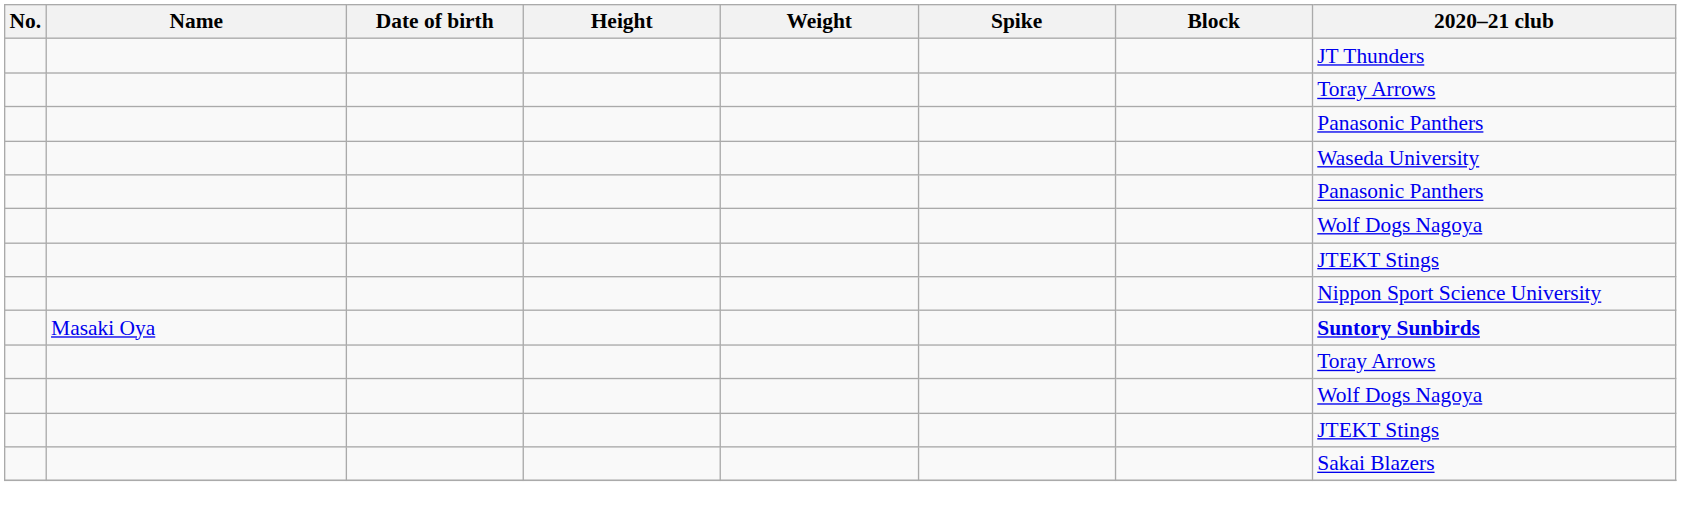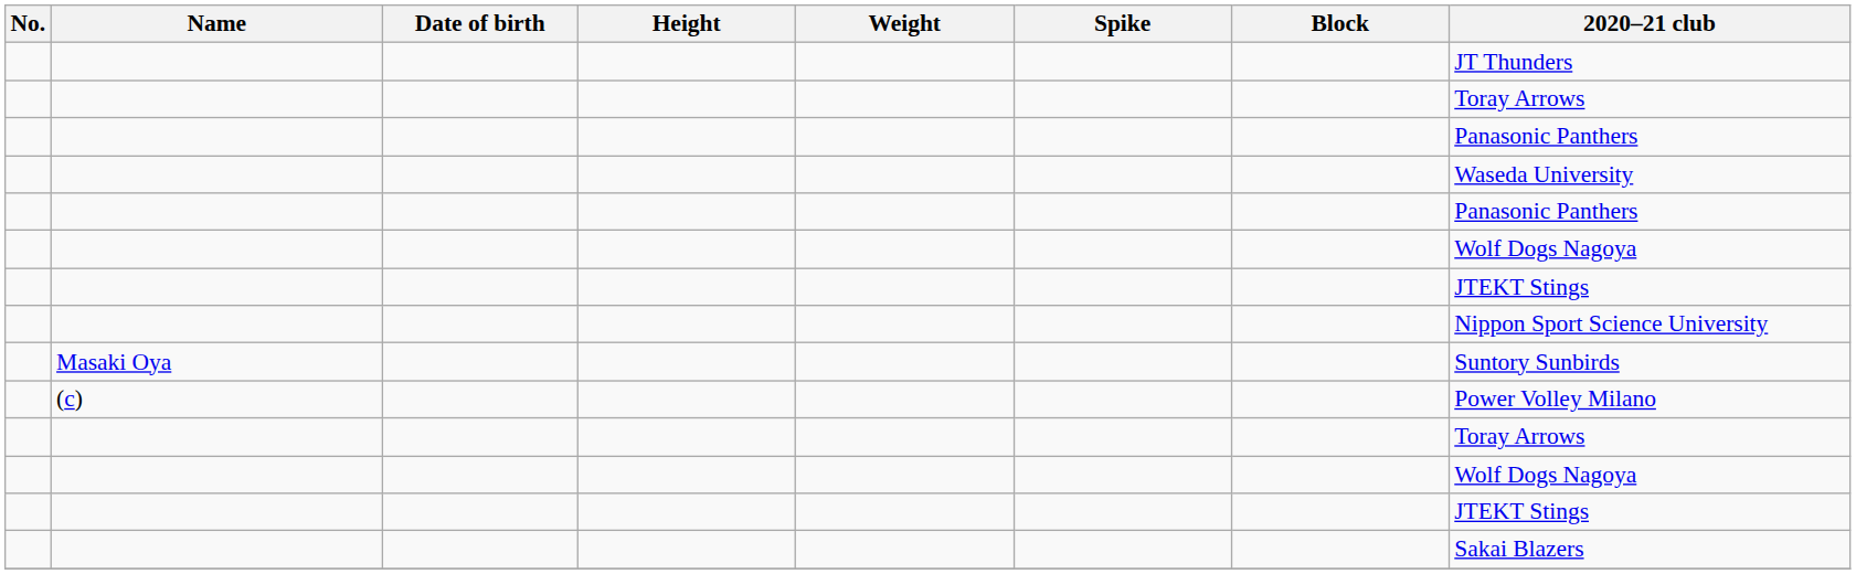 <table class="wikitable sortable" style="font-size:100%; text-align:center;">
 <tr>
 <th>No.</th>
 <th style="width:14em">Name</th>
 <th style="width:8em">Date of birth</th>
 <th style="width:9em">Height</th>
 <th style="width:9em">Weight</th>
 <th style="width:9em">Spike</th>
 <th style="width:9em">Block</th>
 <th style="width:17em">2020–21 club</th>
 </tr>
 <tr>
 <td></td>
 <td style="text-align:left;"></td>
 <td style="text-align:right;"></td>
 <td></td>
 <td></td>
 <td></td>
 <td></td>
 <td style="text-align:left;"> <a href='#'>JT Thunders</a></td>
 </tr>
 <tr>
 <td></td>
 <td style="text-align:left;"></td>
 <td style="text-align:right;"></td>
 <td></td>
 <td></td>
 <td></td>
 <td></td>
 <td style="text-align:left;"> <a href='#'>Toray Arrows</a></td>
 </tr>
 <tr>
 <td></td>
 <td style="text-align:left;"></td>
 <td style="text-align:right;"></td>
 <td></td>
 <td></td>
 <td></td>
 <td></td>
 <td style="text-align:left;"> <a href='#'>Panasonic Panthers</a></td>
 </tr>
 <tr>
 <td></td>
 <td style="text-align:left;"></td>
 <td style="text-align:right;"></td>
 <td></td>
 <td></td>
 <td></td>
 <td></td>
 <td style="text-align:left;"> <a href='#'>Waseda University</a></td>
 </tr>
 <tr>
 <td></td>
 <td style="text-align:left;"></td>
 <td style="text-align:right;"></td>
 <td></td>
 <td></td>
 <td></td>
 <td></td>
 <td style="text-align:left;"> <a href='#'>Panasonic Panthers</a></td>
 </tr>
 <tr>
 <td></td>
 <td style="text-align:left;"></td>
 <td style="text-align:right;"></td>
 <td></td>
 <td></td>
 <td></td>
 <td></td>
 <td style="text-align:left;"> <a href='#'>Wolf Dogs Nagoya</a></td>
 </tr>
 <tr>
 <td></td>
 <td style="text-align:left;"></td>
 <td style="text-align:right;"></td>
 <td></td>
 <td></td>
 <td></td>
 <td></td>
 <td style="text-align:left;"> <a href='#'>JTEKT Stings</a></td>
 </tr>
 <tr>
 <td></td>
 <td style="text-align:left;"></td>
 <td style="text-align:right;"></td>
 <td></td>
 <td></td>
 <td></td>
 <td></td>
 <td style="text-align:left;"> <a href='#'>Nippon Sport Science University</a></td>
 </tr>
 <tr>
 <td></td>
 <td style="text-align:left;"><a href='#'>Masaki Oya</a></td>
 <td style="text-align:right;"></td>
 <td></td>
 <td></td>
 <td></td>
 <td></td>
-<td style="text-align:left;"><strong> <a href='#'>Suntory Sunbirds</a></strong></td>
+<td style="text-align:left;"> <a href='#'>Suntory Sunbirds</a></td>
+</tr>
+<tr>
+<td></td>
+<td style="text-align:left;"> (<a href='#'>c</a>)</td>
+<td style="text-align:right;"></td>
+<td></td>
+<td></td>
+<td></td>
+<td></td>
+<td style="text-align:left;"> <a href='#'>Power Volley Milano</a></td>
 </tr>
 <tr>
 <td></td>
 <td style="text-align:left;"></td>
 <td style="text-align:right;"></td>
 <td></td>
 <td></td>
 <td></td>
 <td></td>
 <td style="text-align:left;"> <a href='#'>Toray Arrows</a></td>
 </tr>
 <tr>
 <td></td>
 <td style="text-align:left;"></td>
 <td style="text-align:right;"></td>
 <td></td>
 <td></td>
 <td></td>
 <td></td>
 <td style="text-align:left;"> <a href='#'>Wolf Dogs Nagoya</a></td>
 </tr>
 <tr>
 <td></td>
 <td style="text-align:left;"></td>
 <td style="text-align:right;"></td>
 <td></td>
 <td></td>
 <td></td>
 <td></td>
 <td style="text-align:left;"> <a href='#'>JTEKT Stings</a></td>
 </tr>
 <tr>
 <td></td>
 <td style="text-align:left;"></td>
 <td style="text-align:right;"></td>
 <td></td>
 <td></td>
 <td></td>
 <td></td>
 <td style="text-align:left;"> <a href='#'>Sakai Blazers</a></td>
 </tr>
 <tr>
 </tr>
 </table>
